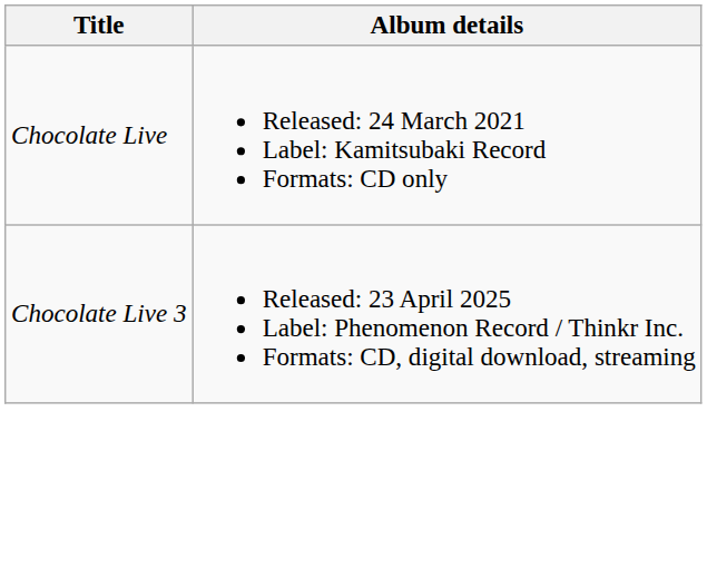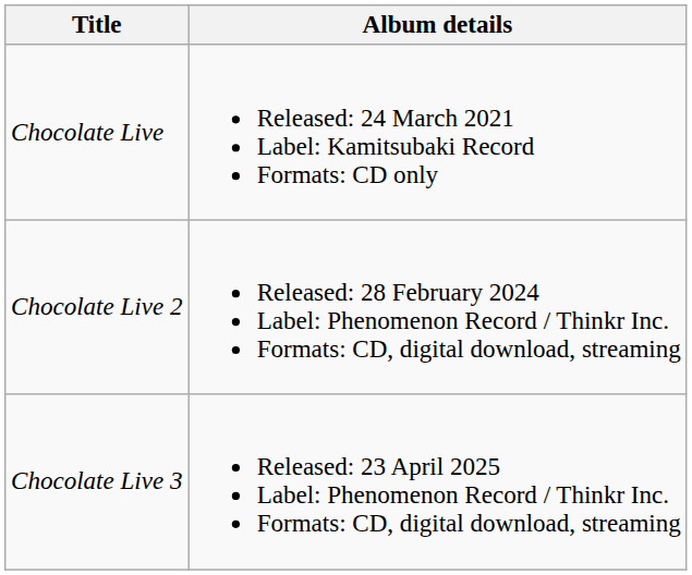 <table class="wikitable plainrowheaders">
 <tr>
 <th scope="col">Title</th>
 <th scope="col">Album details</th>
 </tr>
 <tr>
 <td><em>Chocolate Live</em></td>
 <td><br><ul><li>Released: 24 March 2021</li><li>Label: Kamitsubaki Record</li><li>Formats: CD only</li></ul></td>
 </tr>
 <tr>
+<td><em>Chocolate Live 2</em></td>
+<td><br><ul><li>Released: 28 February 2024</li><li>Label: Phenomenon Record / Thinkr Inc.</li><li>Formats: CD, digital download, streaming</li></ul></td>
+</tr>
+<tr>
 <td><em>Chocolate Live 3</em></td>
 <td><br><ul><li>Released: 23 April 2025</li><li>Label: Phenomenon Record / Thinkr Inc.</li><li>Formats: CD, digital download, streaming</li></ul></td>
 </tr>
 </table>
